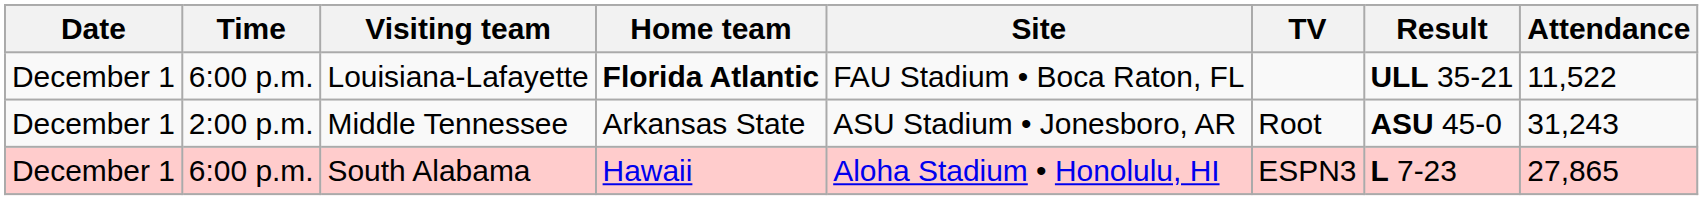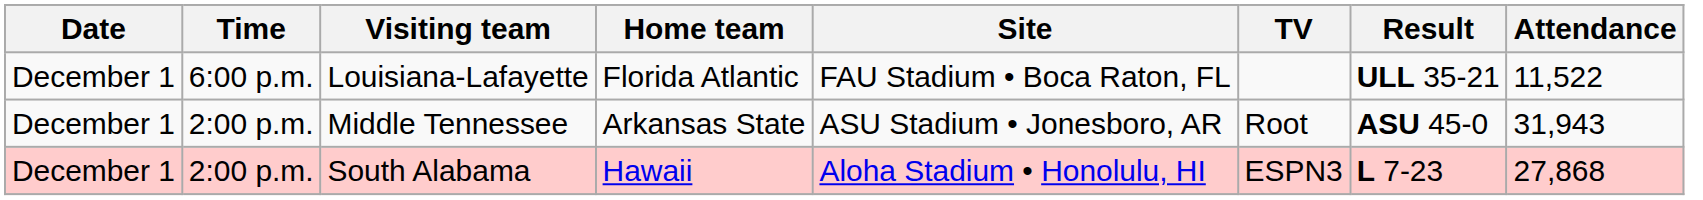 <table class="wikitable" style="font-size:95%;">
 <tr>
 <th>Date</th>
 <th>Time</th>
 <th>Visiting team</th>
 <th>Home team</th>
 <th>Site</th>
 <th>TV</th>
 <th>Result</th>
 <th>Attendance</th>
 </tr>
 <tr style=>
 <td>December 1</td>
 <td>6:00 p.m.</td>
 <td>Louisiana-Lafayette</td>
-<td><strong>Florida Atlantic</strong></td>
+<td>Florida Atlantic</td>
 <td>FAU Stadium • Boca Raton, FL</td>
 <td></td>
 <td><strong>ULL</strong> 35-21</td>
 <td>11,522</td>
 </tr>
 <tr style=>
 <td>December 1</td>
 <td>2:00 p.m.</td>
 <td>Middle Tennessee</td>
 <td>Arkansas State</td>
 <td>ASU Stadium • Jonesboro, AR</td>
 <td>Root</td>
 <td><strong>ASU</strong> 45-0</td>
-<td>31,243</td>
+<td>31,943</td>
 </tr>
 <tr style="background:#fcc;">
 <td>December 1</td>
-<td>6:00 p.m.</td>
+<td>2:00 p.m.</td>
 <td>South Alabama</td>
 <td><a href='#'>Hawaii</a></td>
 <td><a href='#'>Aloha Stadium</a> • <a href='#'>Honolulu, HI</a></td>
 <td>ESPN3</td>
 <td><strong>L</strong> 7-23</td>
-<td>27,865</td>
+<td>27,868</td>
 </tr>
 </table>
